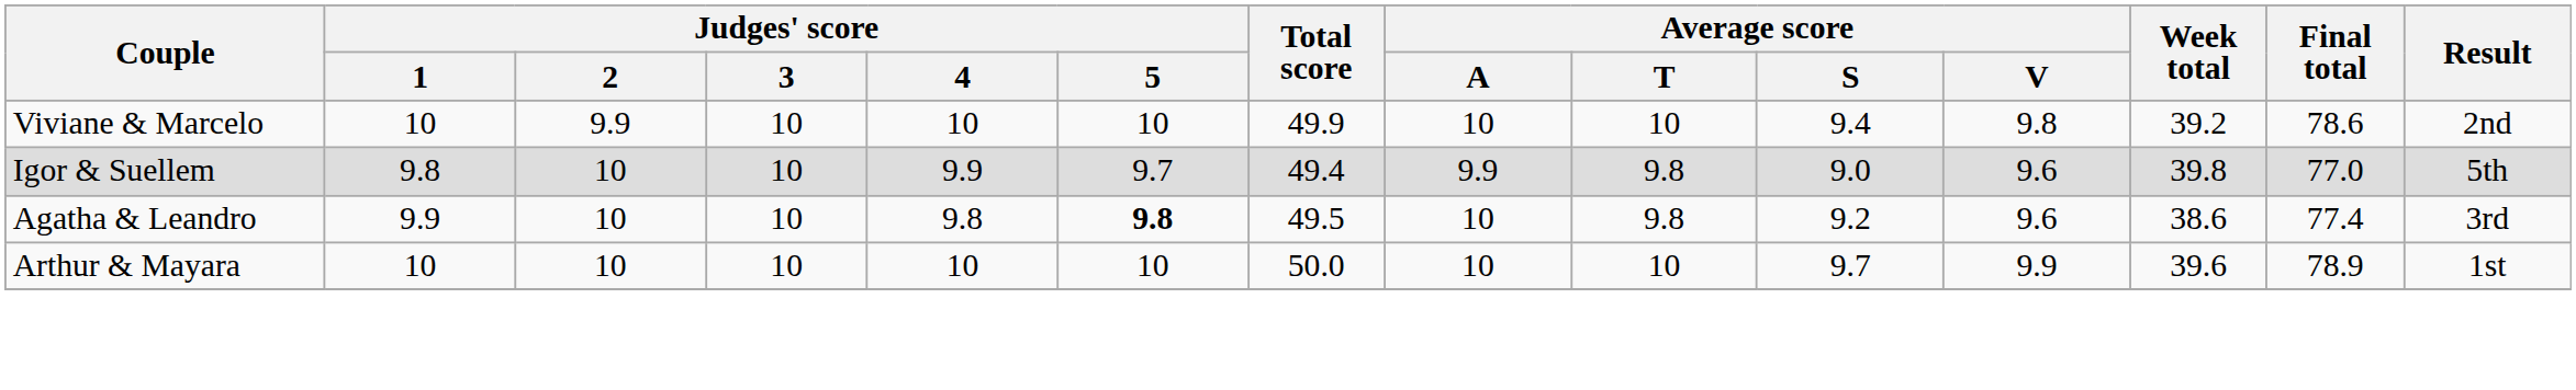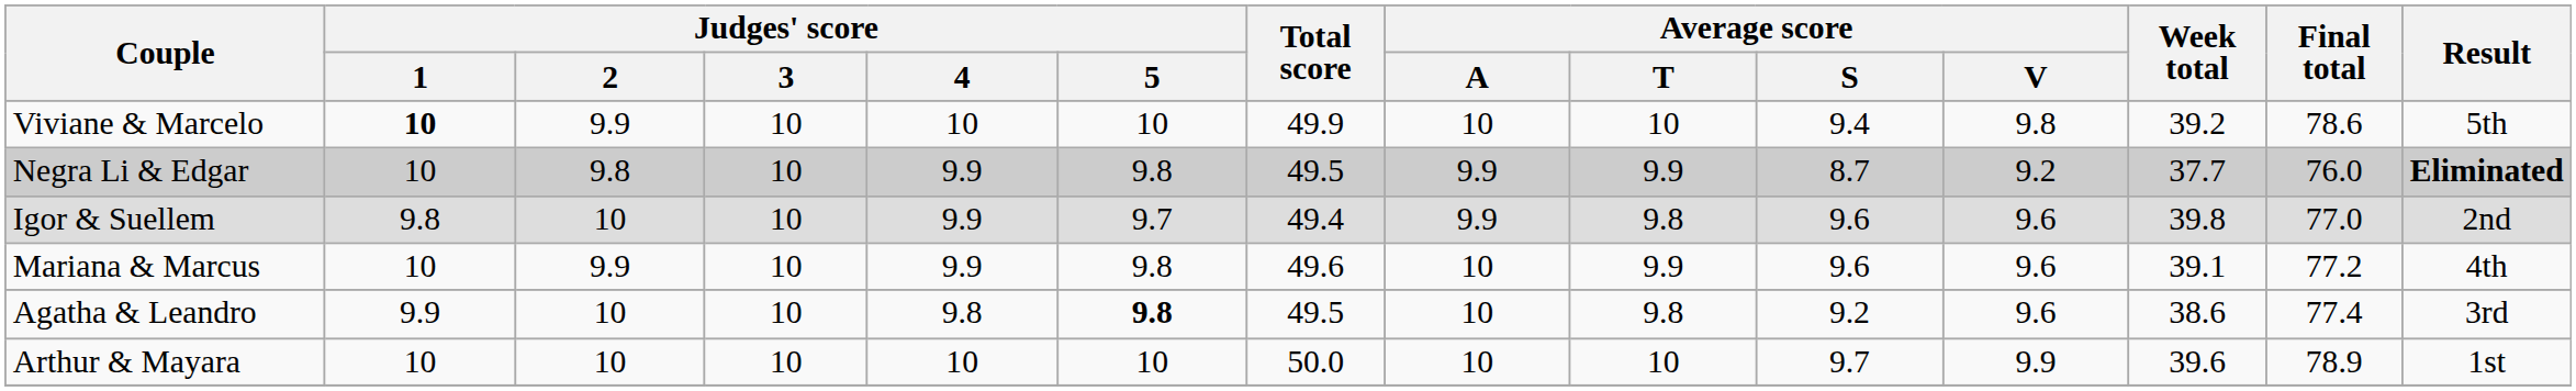 <table class="wikitable" style="font-size:100%; line-height:16px; text-align:center" width="100%">
 <tr>
 <th rowspan=2 width=150>Couple</th>
 <th colspan=5 width=185>Judges' score</th>
 <th rowspan=2 width=060>Total score</th>
 <th colspan=4 width=148>Average score</th>
 <th rowspan=2 width=060>Week total</th>
 <th rowspan=2 width=060>Final total</th>
 <th rowspan=2 width=075>Result</th>
 </tr>
 <tr>
 <th>1</th>
 <th>2</th>
 <th>3</th>
 <th>4</th>
 <th>5</th>
 <th>A</th>
 <th>T</th>
 <th>S</th>
 <th>V</th>
 </tr>
 <tr>
 <td align="left">Viviane & Marcelo</td>
-<td>10</td>
+<td><strong>10</strong></td>
 <td>9.9</td>
 <td>10</td>
 <td>10</td>
 <td>10</td>
 <td>49.9</td>
 <td>10</td>
 <td>10</td>
 <td>9.4</td>
 <td>9.8</td>
 <td>39.2</td>
 <td>78.6</td>
-<td>2nd</td>
+<td>5th</td>
+</tr>
+<tr bgcolor="CCCCCC">
+<td align="left">Negra Li & Edgar</td>
+<td>10</td>
+<td>9.8</td>
+<td>10</td>
+<td>9.9</td>
+<td>9.8</td>
+<td>49.5</td>
+<td>9.9</td>
+<td>9.9</td>
+<td>8.7</td>
+<td>9.2</td>
+<td>37.7</td>
+<td>76.0</td>
+<td><strong>Eliminated</strong></td>
 </tr>
 <tr bgcolor="DDDDDD">
 <td align="left">Igor & Suellem</td>
 <td>9.8</td>
 <td>10</td>
 <td>10</td>
 <td>9.9</td>
 <td>9.7</td>
 <td>49.4</td>
 <td>9.9</td>
 <td>9.8</td>
-<td>9.0</td>
+<td>9.6</td>
 <td>9.6</td>
 <td>39.8</td>
 <td>77.0</td>
-<td>5th</td>
+<td>2nd</td>
+</tr>
+<tr>
+<td align="left">Mariana & Marcus</td>
+<td>10</td>
+<td>9.9</td>
+<td>10</td>
+<td>9.9</td>
+<td>9.8</td>
+<td>49.6</td>
+<td>10</td>
+<td>9.9</td>
+<td>9.6</td>
+<td>9.6</td>
+<td>39.1</td>
+<td>77.2</td>
+<td>4th</td>
 </tr>
 <tr>
 <td align="left">Agatha & Leandro</td>
 <td>9.9</td>
 <td>10</td>
 <td>10</td>
 <td>9.8</td>
 <td><strong>9.8</strong></td>
 <td>49.5</td>
 <td>10</td>
 <td>9.8</td>
 <td>9.2</td>
 <td>9.6</td>
 <td>38.6</td>
 <td>77.4</td>
 <td>3rd</td>
 </tr>
 <tr>
 <td align="left">Arthur & Mayara</td>
 <td>10</td>
 <td>10</td>
 <td>10</td>
 <td>10</td>
 <td>10</td>
 <td>50.0</td>
 <td>10</td>
 <td>10</td>
 <td>9.7</td>
 <td>9.9</td>
 <td>39.6</td>
 <td>78.9</td>
 <td>1st</td>
 </tr>
 <tr>
 </tr>
 </table>
